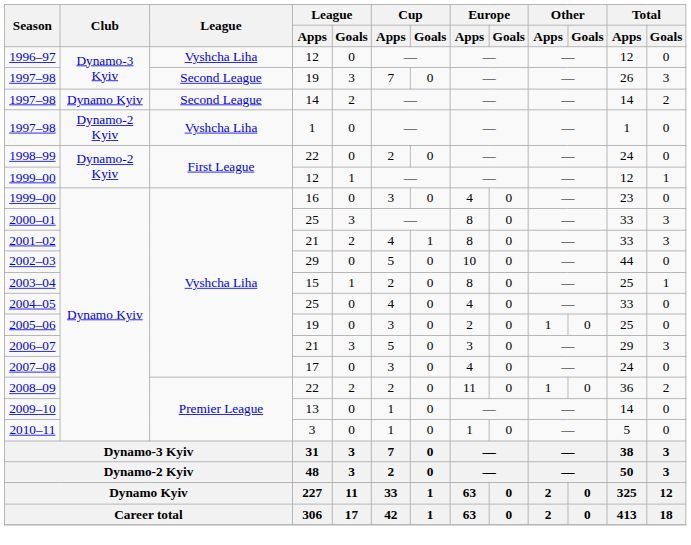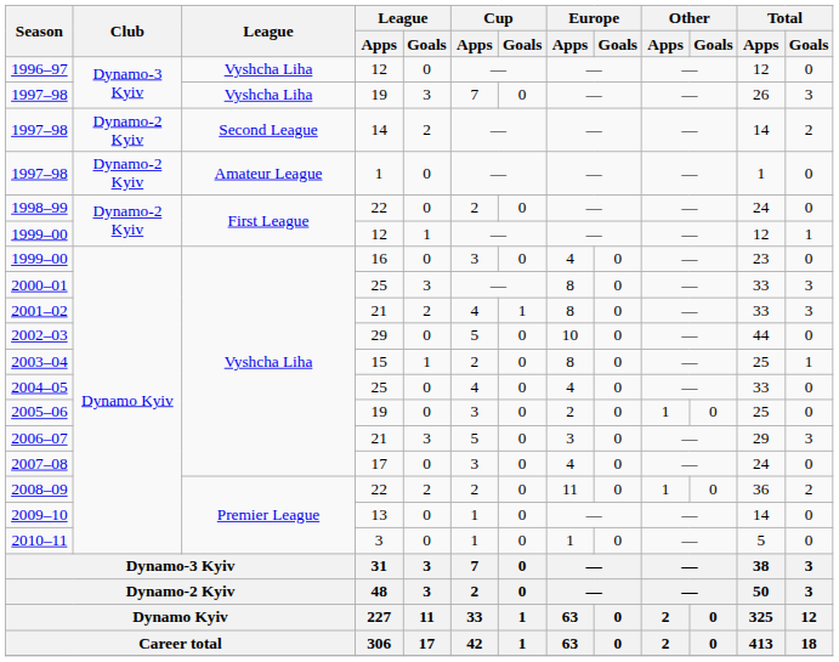 <table class="wikitable" style="font-size:100%; text-align: center;">
 <tr>
 <th rowspan="2" width="60">Season</th>
 <th rowspan="2" width="100">Club</th>
 <th rowspan="2" width="165">League</th>
 <th colspan="2">League</th>
 <th colspan="2">Cup</th>
 <th colspan="2">Europe</th>
 <th colspan="2">Other</th>
 <th colspan="2">Total</th>
 </tr>
 <tr>
 <th width="40">Apps</th>
 <th width="40">Goals</th>
 <th width="40">Apps</th>
 <th width="40">Goals</th>
 <th width="40">Apps</th>
 <th width="40">Goals</th>
 <th width="40">Apps</th>
 <th width="40">Goals</th>
 <th width="40">Apps</th>
 <th width="40">Goals</th>
 </tr>
 <tr>
 <td><a href='#'>1996–97</a></td>
 <td rowspan=2><a href='#'>Dynamo-3 Kyiv</a></td>
 <td rowspan=1><a href='#'>Vyshcha Liha</a></td>
 <td>12</td>
 <td>0</td>
 <td colspan=2>—</td>
 <td colspan=2>—</td>
 <td colspan=2>—</td>
 <td>12</td>
 <td>0</td>
 </tr>
 <tr>
 <td><a href='#'>1997–98</a></td>
-<td rowspan=1><a href='#'>Second League</a></td>
+<td rowspan=1><a href='#'>Vyshcha Liha</a></td>
 <td>19</td>
 <td>3</td>
 <td>7</td>
 <td>0</td>
 <td colspan=2>—</td>
 <td colspan=2>—</td>
 <td>26</td>
 <td>3</td>
 </tr>
 <tr>
 <td><a href='#'>1997–98</a></td>
-<td rowspan=1><a href='#'>Dynamo Kyiv</a></td>
+<td rowspan=1><a href='#'>Dynamo-2 Kyiv</a></td>
 <td rowspan=1><a href='#'>Second League</a></td>
 <td>14</td>
 <td>2</td>
 <td colspan=2>—</td>
 <td colspan=2>—</td>
 <td colspan=2>—</td>
 <td>14</td>
 <td>2</td>
 </tr>
 <tr>
 <td><a href='#'>1997–98</a></td>
 <td rowspan=1><a href='#'>Dynamo-2 Kyiv</a></td>
-<td rowspan=1><a href='#'>Vyshcha Liha</a></td>
+<td rowspan=1><a href='#'>Amateur League</a></td>
 <td>1</td>
 <td>0</td>
 <td colspan=2>—</td>
 <td colspan=2>—</td>
 <td colspan=2>—</td>
 <td>1</td>
 <td>0</td>
 </tr>
 <tr>
 <td><a href='#'>1998–99</a></td>
 <td rowspan=2><a href='#'>Dynamo-2 Kyiv</a></td>
 <td rowspan=2><a href='#'>First League</a></td>
 <td>22</td>
 <td>0</td>
 <td>2</td>
 <td>0</td>
 <td colspan=2>—</td>
 <td colspan=2>—</td>
 <td>24</td>
 <td>0</td>
 </tr>
 <tr>
 <td><a href='#'>1999–00</a></td>
 <td>12</td>
 <td>1</td>
 <td colspan=2>—</td>
 <td colspan=2>—</td>
 <td colspan=2>—</td>
 <td>12</td>
 <td>1</td>
 </tr>
 <tr>
 <td><a href='#'>1999–00</a></td>
 <td rowspan=12><a href='#'>Dynamo Kyiv</a></td>
 <td rowspan=9><a href='#'>Vyshcha Liha</a></td>
 <td>16</td>
 <td>0</td>
 <td>3</td>
 <td>0</td>
 <td>4</td>
 <td>0</td>
 <td colspan=2>—</td>
 <td>23</td>
 <td>0</td>
 </tr>
 <tr>
 <td><a href='#'>2000–01</a></td>
 <td>25</td>
 <td>3</td>
 <td colspan=2>—</td>
 <td>8</td>
 <td>0</td>
 <td colspan=2>—</td>
 <td>33</td>
 <td>3</td>
 </tr>
 <tr>
 <td><a href='#'>2001–02</a></td>
 <td>21</td>
 <td>2</td>
 <td>4</td>
 <td>1</td>
 <td>8</td>
 <td>0</td>
 <td colspan=2>—</td>
 <td>33</td>
 <td>3</td>
 </tr>
 <tr>
 <td><a href='#'>2002–03</a></td>
 <td>29</td>
 <td>0</td>
 <td>5</td>
 <td>0</td>
 <td>10</td>
 <td>0</td>
 <td colspan=2>—</td>
 <td>44</td>
 <td>0</td>
 </tr>
 <tr>
 <td><a href='#'>2003–04</a></td>
 <td>15</td>
 <td>1</td>
 <td>2</td>
 <td>0</td>
 <td>8</td>
 <td>0</td>
 <td colspan=2>—</td>
 <td>25</td>
 <td>1</td>
 </tr>
 <tr>
 <td><a href='#'>2004–05</a></td>
 <td>25</td>
 <td>0</td>
 <td>4</td>
 <td>0</td>
 <td>4</td>
 <td>0</td>
 <td colspan=2>—</td>
 <td>33</td>
 <td>0</td>
 </tr>
 <tr>
 <td><a href='#'>2005–06</a></td>
 <td>19</td>
 <td>0</td>
 <td>3</td>
 <td>0</td>
 <td>2</td>
 <td>0</td>
 <td>1</td>
 <td>0</td>
 <td>25</td>
 <td>0</td>
 </tr>
 <tr>
 <td><a href='#'>2006–07</a></td>
 <td>21</td>
 <td>3</td>
 <td>5</td>
 <td>0</td>
 <td>3</td>
 <td>0</td>
 <td colspan=2>—</td>
 <td>29</td>
 <td>3</td>
 </tr>
 <tr>
 <td><a href='#'>2007–08</a></td>
 <td>17</td>
 <td>0</td>
 <td>3</td>
 <td>0</td>
 <td>4</td>
 <td>0</td>
 <td colspan=2>—</td>
 <td>24</td>
 <td>0</td>
 </tr>
 <tr>
 <td><a href='#'>2008–09</a></td>
 <td rowspan=3><a href='#'>Premier League</a></td>
 <td>22</td>
 <td>2</td>
 <td>2</td>
 <td>0</td>
 <td>11</td>
 <td>0</td>
 <td>1</td>
 <td>0</td>
 <td>36</td>
 <td>2</td>
 </tr>
 <tr>
 <td><a href='#'>2009–10</a></td>
 <td>13</td>
 <td>0</td>
 <td>1</td>
 <td>0</td>
 <td colspan=2>—</td>
 <td colspan=2>—</td>
 <td>14</td>
 <td>0</td>
 </tr>
 <tr>
 <td><a href='#'>2010–11</a></td>
 <td>3</td>
 <td>0</td>
 <td>1</td>
 <td>0</td>
 <td>1</td>
 <td>0</td>
 <td colspan=2>—</td>
 <td>5</td>
 <td>0</td>
 </tr>
 <tr>
 <th colspan="3">Dynamo-3 Kyiv</th>
 <th>31</th>
 <th>3</th>
 <th>7</th>
 <th>0</th>
 <th colspan=2>—</th>
 <th colspan=2>—</th>
 <th>38</th>
 <th>3</th>
 </tr>
 <tr>
 <th colspan="3">Dynamo-2 Kyiv</th>
 <th>48</th>
 <th>3</th>
 <th>2</th>
 <th>0</th>
 <th colspan=2>—</th>
 <th colspan=2>—</th>
 <th>50</th>
 <th>3</th>
 </tr>
 <tr>
 <th colspan="3">Dynamo Kyiv</th>
 <th>227</th>
 <th>11</th>
 <th>33</th>
 <th>1</th>
 <th>63</th>
 <th>0</th>
 <th>2</th>
 <th>0</th>
 <th>325</th>
 <th>12</th>
 </tr>
 <tr>
 <th colspan="3">Career total</th>
 <th>306</th>
 <th>17</th>
 <th>42</th>
 <th>1</th>
 <th>63</th>
 <th>0</th>
 <th>2</th>
 <th>0</th>
 <th>413</th>
 <th>18</th>
 </tr>
 <tr>
 </tr>
 </table>
